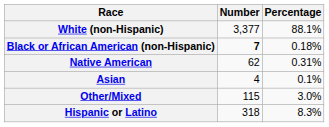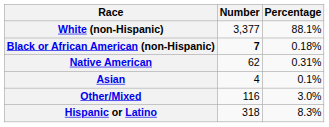 <table class="wikitable" style="text-align:right">
 <tr>
 <th scope="col">Race</th>
 <th scope="col">Number</th>
 <th scope="col">Percentage</th>
 </tr>
 <tr>
 <th scope="row"><a href='#'>White</a> (non-Hispanic)</th>
 <td>3,377</td>
 <td>88.1%</td>
 </tr>
 <tr>
 <th scope="row"><a href='#'>Black or African American</a> (non-Hispanic)</th>
 <td><strong>7</strong></td>
 <td>0.18%</td>
 </tr>
 <tr>
 <th scope="row"><a href='#'>Native American</a></th>
 <td>62</td>
 <td>0.31%</td>
 </tr>
 <tr>
 <th scope="row"><a href='#'>Asian</a></th>
 <td>4</td>
 <td>0.1%</td>
 </tr>
 <tr>
 <th scope="row"><a href='#'>Other/Mixed</a></th>
-<td>115</td>
+<td>116</td>
 <td>3.0%</td>
 </tr>
 <tr>
 <th scope="row"><a href='#'>Hispanic</a> or <a href='#'>Latino</a></th>
 <td>318</td>
 <td>8.3%</td>
 </tr>
 </table>
